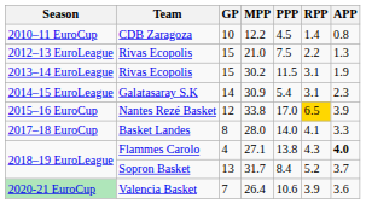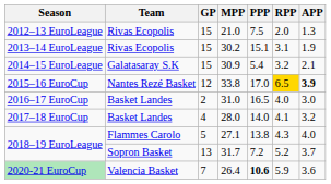 <table class="wikitable">
 <tr>
 <th>Season</th>
 <th>Team</th>
 <th>GP</th>
 <th>MPP</th>
 <th>PPP</th>
 <th>RPP</th>
 <th>APP</th>
 </tr>
 <tr>
-<td><a href='#'>2010–11 EuroCup</a></td>
-<td> <a href='#'>CDB Zaragoza</a></td>
-<td>10</td>
-<td>12.2</td>
-<td>4.5</td>
-<td>1.4</td>
-<td>0.8</td>
-</tr>
-<tr>
 <td><a href='#'>2012–13 EuroLeague</a></td>
 <td> <a href='#'>Rivas Ecopolis</a></td>
 <td>15</td>
 <td>21.0</td>
 <td>7.5</td>
-<td>2.2</td>
+<td>2.0</td>
 <td>1.3</td>
 </tr>
 <tr>
 <td><a href='#'>2013–14 EuroLeague</a></td>
 <td> <a href='#'>Rivas Ecopolis</a></td>
 <td>15</td>
 <td>30.2</td>
-<td>11.5</td>
+<td>15.1</td>
 <td>3.1</td>
 <td>1.9</td>
 </tr>
 <tr>
 <td><a href='#'>2014–15 EuroLeague</a></td>
 <td> <a href='#'>Galatasaray S.K</a></td>
-<td>14</td>
+<td>15</td>
 <td>30.9</td>
 <td>5.4</td>
-<td>3.1</td>
-<td>2.3</td>
+<td>3.2</td>
+<td>2.1</td>
 </tr>
 <tr>
 <td><a href='#'>2015–16 EuroCup</a></td>
 <td> <a href='#'>Nantes Rezé Basket</a></td>
 <td>12</td>
 <td>33.8</td>
 <td>17.0</td>
 <td style="background: gold;">6.5</td>
-<td>3.9</td>
+<td><strong>3.9</strong></td>
+</tr>
+<tr>
+<td><a href='#'>2016–17 EuroCup</a></td>
+<td> <a href='#'>Basket Landes</a></td>
+<td>2</td>
+<td>31.0</td>
+<td>16.5</td>
+<td>4.0</td>
+<td>3.0</td>
 </tr>
 <tr>
 <td><a href='#'>2017–18 EuroCup</a></td>
 <td> <a href='#'>Basket Landes</a></td>
-<td>8</td>
+<td>4</td>
 <td>28.0</td>
 <td>14.0</td>
 <td>4.1</td>
-<td>3.3</td>
+<td>3.2</td>
 </tr>
 <tr>
 <td rowspan="2"><a href='#'>2018–19 EuroLeague</a></td>
 <td> <a href='#'>Flammes Carolo</a></td>
-<td>4</td>
+<td>5</td>
 <td>27.1</td>
 <td>13.8</td>
 <td>4.3</td>
-<td><strong>4.0</strong></td>
+<td>4.0</td>
 </tr>
 <tr>
 <td> <a href='#'>Sopron Basket</a></td>
 <td>13</td>
 <td>31.7</td>
-<td>8.4</td>
+<td>7.2</td>
 <td>5.2</td>
 <td>3.7</td>
 </tr>
 <tr>
 <td style="text-align:left;background:#afe6ba;"><a href='#'>2020-21 EuroCup</a></td>
 <td> <a href='#'>Valencia Basket</a></td>
 <td>7</td>
 <td>26.4</td>
-<td>10.6</td>
-<td>3.9</td>
+<td><strong>10.6</strong></td>
+<td>5.9</td>
 <td>3.6</td>
 </tr>
 </table>
